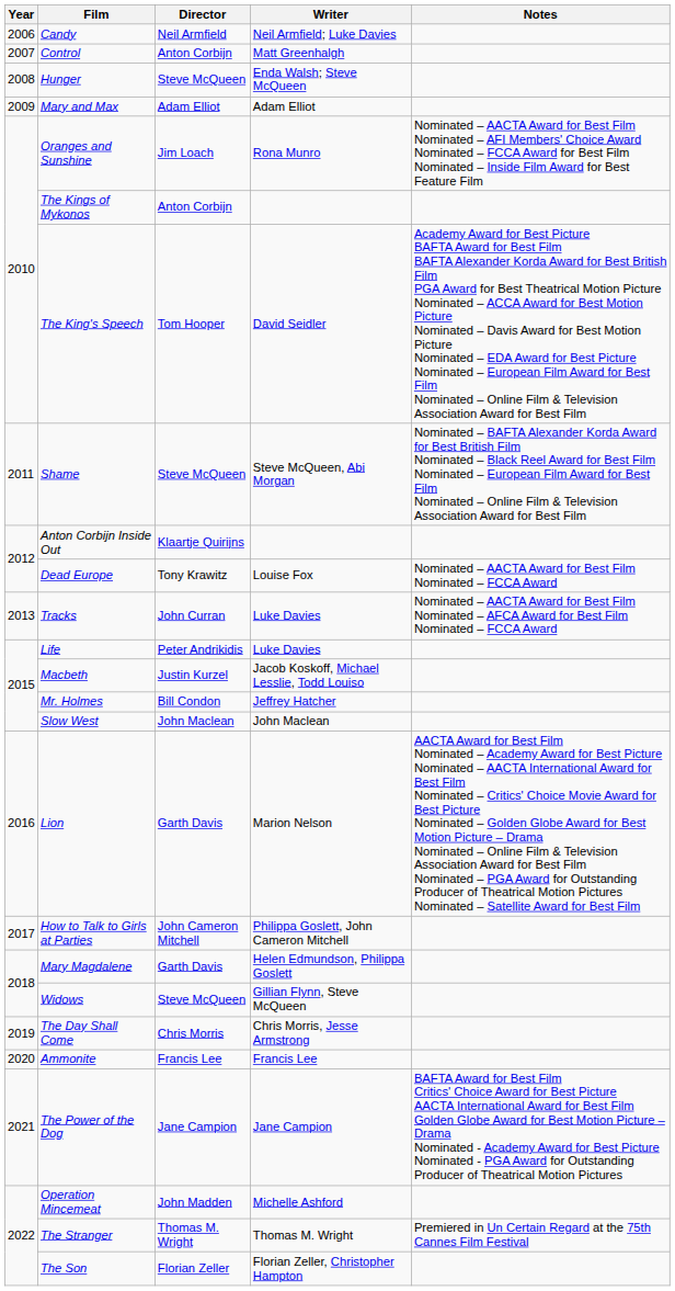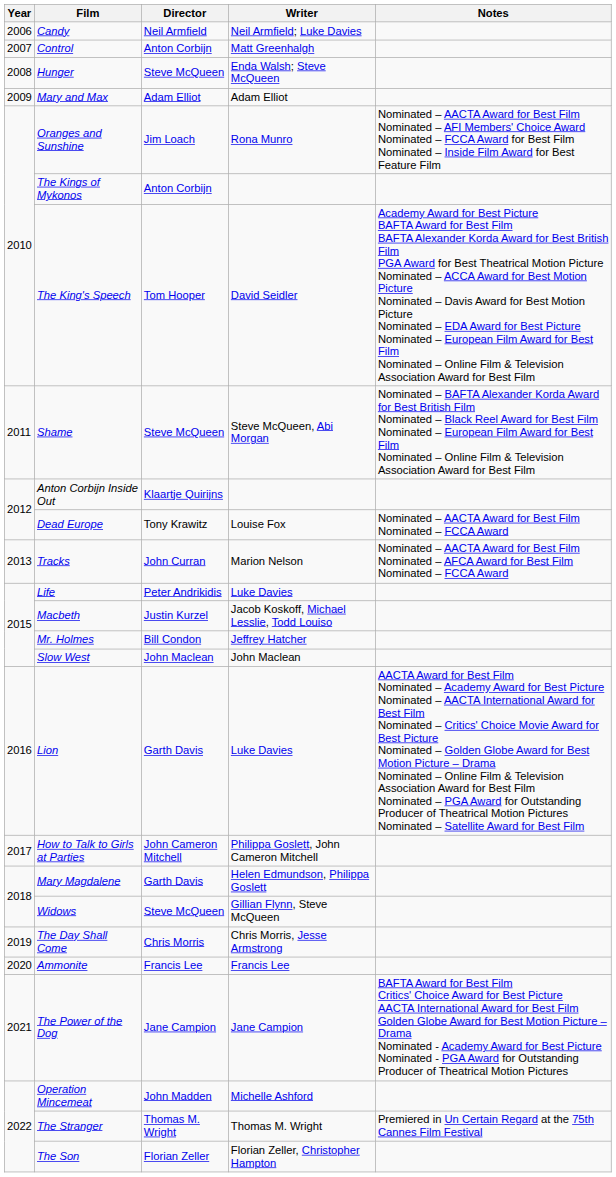 <table class="wikitable">
 <tr>
 <th>Year</th>
 <th>Film</th>
 <th>Director</th>
 <th>Writer</th>
 <th>Notes</th>
 </tr>
 <tr>
 <td>2006</td>
 <td><em><a href='#'>Candy</a></em></td>
 <td><a href='#'>Neil Armfield</a></td>
 <td><a href='#'>Neil Armfield</a>; <a href='#'>Luke Davies</a></td>
 <td></td>
 </tr>
 <tr>
 <td>2007</td>
 <td><em><a href='#'>Control</a></em></td>
 <td><a href='#'>Anton Corbijn</a></td>
 <td><a href='#'>Matt Greenhalgh</a></td>
 <td></td>
 </tr>
 <tr>
 <td>2008</td>
 <td><em><a href='#'>Hunger</a></em></td>
 <td><a href='#'>Steve McQueen</a></td>
 <td><a href='#'>Enda Walsh</a>; <a href='#'>Steve McQueen</a></td>
 <td></td>
 </tr>
 <tr>
 <td>2009</td>
 <td><em><a href='#'>Mary and Max</a></em></td>
 <td><a href='#'>Adam Elliot</a></td>
 <td>Adam Elliot</td>
 <td></td>
 </tr>
 <tr>
 <td rowspan="3">2010</td>
 <td><em><a href='#'>Oranges and Sunshine</a></em></td>
 <td><a href='#'>Jim Loach</a></td>
 <td><a href='#'>Rona Munro</a></td>
 <td>Nominated – <a href='#'>AACTA Award for Best Film</a><br>Nominated – <a href='#'>AFI Members' Choice Award</a><br>Nominated – <a href='#'>FCCA Award</a> for Best Film<br>Nominated – <a href='#'>Inside Film Award</a> for Best Feature Film</td>
 </tr>
 <tr>
 <td><em><a href='#'>The Kings of Mykonos</a></em></td>
 <td><a href='#'>Anton Corbijn</a></td>
 <td></td>
 <td></td>
 </tr>
 <tr>
 <td><em><a href='#'>The King's Speech</a></em></td>
 <td><a href='#'>Tom Hooper</a></td>
 <td><a href='#'>David Seidler</a></td>
 <td><a href='#'>Academy Award for Best Picture</a><br><a href='#'>BAFTA Award for Best Film</a><br><a href='#'>BAFTA Alexander Korda Award for Best British Film</a><br><a href='#'>PGA Award</a> for Best Theatrical Motion Picture<br>Nominated – <a href='#'>ACCA Award for Best Motion Picture</a><br>Nominated – Davis Award for Best Motion Picture<br>Nominated – <a href='#'>EDA Award for Best Picture</a><br>Nominated – <a href='#'>European Film Award for Best Film</a><br>Nominated – Online Film & Television Association Award for Best Film</td>
 </tr>
 <tr>
 <td>2011</td>
 <td><em><a href='#'>Shame</a></em></td>
 <td><a href='#'>Steve McQueen</a></td>
 <td>Steve McQueen, <a href='#'>Abi Morgan</a></td>
 <td>Nominated – <a href='#'>BAFTA Alexander Korda Award for Best British Film</a><br>Nominated – <a href='#'>Black Reel Award for Best Film</a><br>Nominated – <a href='#'>European Film Award for Best Film</a><br>Nominated – Online Film & Television Association Award for Best Film</td>
 </tr>
 <tr>
 <td rowspan="2">2012</td>
 <td><em>Anton Corbijn Inside Out</em></td>
 <td><a href='#'>Klaartje Quirijns</a></td>
 <td></td>
 <td></td>
 </tr>
 <tr>
 <td><em><a href='#'>Dead Europe</a></em></td>
 <td>Tony Krawitz</td>
 <td>Louise Fox</td>
 <td>Nominated – <a href='#'>AACTA Award for Best Film</a><br>Nominated – <a href='#'>FCCA Award</a></td>
 </tr>
 <tr>
 <td>2013</td>
 <td><em><a href='#'>Tracks</a></em></td>
 <td><a href='#'>John Curran</a></td>
-<td><a href='#'>Luke Davies</a></td>
+<td>Marion Nelson</td>
 <td>Nominated – <a href='#'>AACTA Award for Best Film</a><br>Nominated – <a href='#'>AFCA Award for Best Film</a><br>Nominated – <a href='#'>FCCA Award</a></td>
 </tr>
 <tr>
 <td rowspan="4">2015</td>
 <td><em><a href='#'>Life</a></em></td>
 <td><a href='#'>Peter Andrikidis</a></td>
 <td><a href='#'>Luke Davies</a></td>
 <td></td>
 </tr>
 <tr>
 <td><em><a href='#'>Macbeth</a></em></td>
 <td><a href='#'>Justin Kurzel</a></td>
 <td>Jacob Koskoff, <a href='#'>Michael Lesslie</a>, <a href='#'>Todd Louiso</a></td>
 <td></td>
 </tr>
 <tr>
 <td><em><a href='#'>Mr. Holmes</a></em></td>
 <td><a href='#'>Bill Condon</a></td>
 <td><a href='#'>Jeffrey Hatcher</a></td>
 <td></td>
 </tr>
 <tr>
 <td><em><a href='#'>Slow West</a></em></td>
 <td><a href='#'>John Maclean</a></td>
 <td>John Maclean</td>
 <td></td>
 </tr>
 <tr>
 <td>2016</td>
 <td><em><a href='#'>Lion</a></em></td>
 <td><a href='#'>Garth Davis</a></td>
-<td>Marion Nelson</td>
+<td><a href='#'>Luke Davies</a></td>
 <td><a href='#'>AACTA Award for Best Film</a><br>Nominated – <a href='#'>Academy Award for Best Picture</a><br>Nominated – <a href='#'>AACTA International Award for Best Film</a><br>Nominated – <a href='#'>Critics' Choice Movie Award for Best Picture</a><br>Nominated – <a href='#'>Golden Globe Award for Best Motion Picture – Drama</a><br>Nominated – Online Film & Television Association Award for Best Film<br>Nominated – <a href='#'>PGA Award</a> for Outstanding Producer of Theatrical Motion Pictures<br>Nominated – <a href='#'>Satellite Award for Best Film</a></td>
 </tr>
 <tr>
 <td rowspan="1">2017</td>
 <td><em><a href='#'>How to Talk to Girls at Parties</a></em></td>
 <td><a href='#'>John Cameron Mitchell</a></td>
 <td><a href='#'>Philippa Goslett</a>, John Cameron Mitchell</td>
 <td></td>
 </tr>
 <tr>
 <td rowspan=2>2018</td>
 <td><em><a href='#'>Mary Magdalene</a></em></td>
 <td><a href='#'>Garth Davis</a></td>
 <td><a href='#'>Helen Edmundson</a>, <a href='#'>Philippa Goslett</a></td>
 <td></td>
 </tr>
 <tr>
 <td><em><a href='#'>Widows</a></em></td>
 <td><a href='#'>Steve McQueen</a></td>
 <td><a href='#'>Gillian Flynn</a>, Steve McQueen</td>
 <td></td>
 </tr>
 <tr>
 <td>2019</td>
 <td><em><a href='#'>The Day Shall Come</a></em></td>
 <td><a href='#'>Chris Morris</a></td>
 <td>Chris Morris, <a href='#'>Jesse Armstrong</a></td>
 <td></td>
 </tr>
 <tr>
 <td>2020</td>
 <td><em><a href='#'>Ammonite</a></em></td>
 <td><a href='#'>Francis Lee</a></td>
 <td><a href='#'>Francis Lee</a></td>
 <td></td>
 </tr>
 <tr>
 <td>2021</td>
 <td><em><a href='#'>The Power of the Dog</a></em></td>
 <td><a href='#'>Jane Campion</a></td>
 <td><a href='#'>Jane Campion</a></td>
 <td><a href='#'>BAFTA Award for Best Film</a><br><a href='#'>Critics' Choice Award for Best Picture</a><br><a href='#'>AACTA International Award for Best Film</a><br><a href='#'>Golden Globe Award for Best Motion Picture – Drama</a><br>Nominated - <a href='#'>Academy Award for Best Picture</a><br>Nominated - <a href='#'>PGA Award</a> for Outstanding Producer of Theatrical Motion Pictures</td>
 </tr>
 <tr>
 <td rowspan="3">2022</td>
 <td><em><a href='#'>Operation Mincemeat</a></em></td>
 <td><a href='#'>John Madden</a></td>
 <td><a href='#'>Michelle Ashford</a></td>
 <td></td>
 </tr>
 <tr>
 <td><em><a href='#'>The Stranger</a></em></td>
 <td><a href='#'>Thomas M. Wright</a></td>
 <td>Thomas M. Wright</td>
 <td>Premiered in <a href='#'>Un Certain Regard</a> at the <a href='#'>75th Cannes Film Festival</a></td>
 </tr>
 <tr>
 <td><em><a href='#'>The Son</a></em></td>
 <td><a href='#'>Florian Zeller</a></td>
 <td>Florian Zeller, <a href='#'>Christopher Hampton</a></td>
 <td></td>
 </tr>
 </table>
